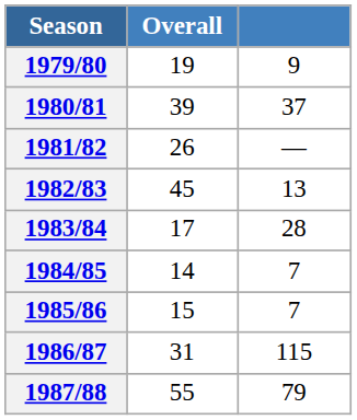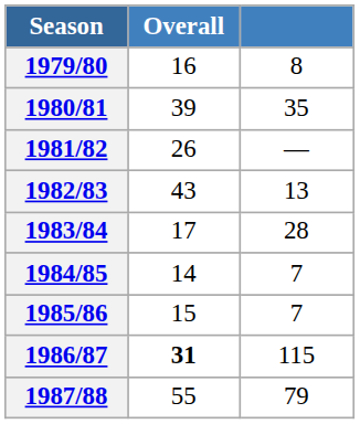 <table class="wikitable" style="font-size:86%; text-align:center; border:grey solid 1px; border-collapse:collapse; background:#ffffff;">
 <tr>
 <th style="background-color:#369; color:white; width:60px;"> Season </th>
 <th style="background-color:#4180be; color:white; width:55px;">Overall</th>
 <th style="background-color:#4180be; color:white; width:55px;"></th>
 </tr>
 <tr>
 <th scope=row align=center><a href='#'>1979/80</a></th>
-<td align=center>19</td>
-<td align=center>9</td>
+<td align=center>16</td>
+<td align=center>8</td>
 </tr>
 <tr>
 <th scope=row align=center><a href='#'>1980/81</a></th>
 <td align=center>39</td>
-<td align=center>37</td>
+<td align=center>35</td>
 </tr>
 <tr>
 <th scope=row align=center><a href='#'>1981/82</a></th>
 <td align=center>26</td>
 <td align=center>—</td>
 </tr>
 <tr>
 <th scope=row align=center><a href='#'>1982/83</a></th>
-<td align=center>45</td>
+<td align=center>43</td>
 <td align=center>13</td>
 </tr>
 <tr>
 <th scope=row align=center><a href='#'>1983/84</a></th>
 <td align=center>17</td>
 <td align=center>28</td>
 </tr>
 <tr>
 <th scope=row align=center><a href='#'>1984/85</a></th>
 <td align=center>14</td>
 <td align=center>7</td>
 </tr>
 <tr>
 <th scope=row align=center><a href='#'>1985/86</a></th>
 <td align=center>15</td>
 <td align=center>7</td>
 </tr>
 <tr>
 <th scope=row align=center><a href='#'>1986/87</a></th>
-<td align=center>31</td>
+<td align=center><strong>31</strong></td>
 <td align=center>115</td>
 </tr>
 <tr>
 <th scope=row align=center><a href='#'>1987/88</a></th>
 <td align=center>55</td>
 <td align=center>79</td>
 </tr>
 </table>
